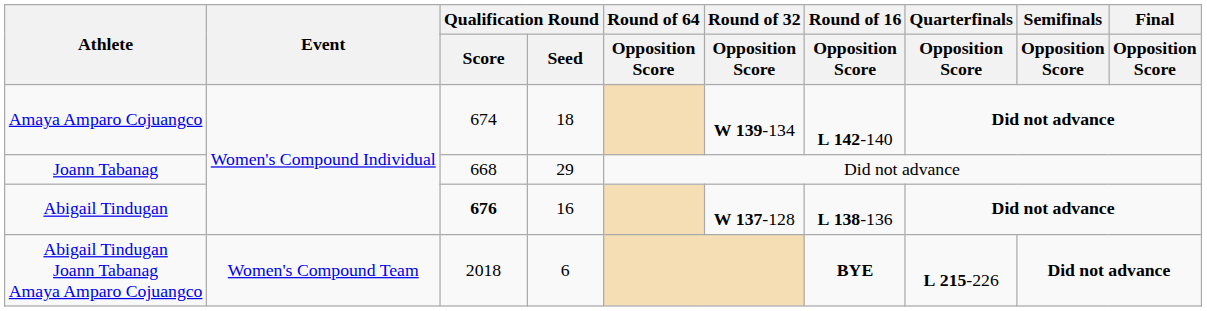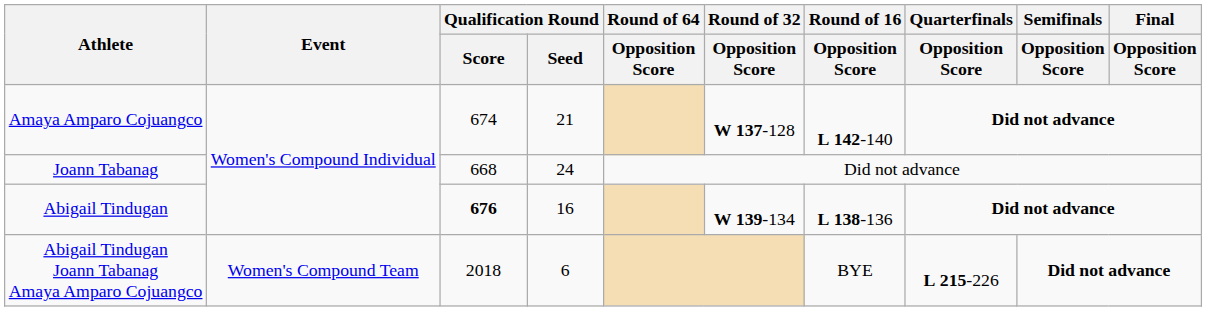 <table class="wikitable" style="font-size:90%; text-align:center">
 <tr>
 <th rowspan="2">Athlete</th>
 <th rowspan="2">Event</th>
 <th colspan="2">Qualification Round</th>
 <th>Round of 64</th>
 <th>Round of 32</th>
 <th>Round of 16</th>
 <th>Quarterfinals</th>
 <th>Semifinals</th>
 <th>Final</th>
 </tr>
 <tr>
 <th>Score</th>
 <th>Seed</th>
 <th>Opposition<br>Score</th>
 <th>Opposition<br>Score</th>
 <th>Opposition<br>Score</th>
 <th>Opposition<br>Score</th>
 <th>Opposition<br>Score</th>
 <th>Opposition<br>Score</th>
 </tr>
 <tr>
 <td align=center><a href='#'>Amaya Amparo Cojuangco</a></td>
 <td rowspan=3 align=center><a href='#'>Women's Compound Individual</a></td>
 <td align=center>674</td>
-<td align=center>18</td>
+<td align=center>21</td>
 <td style="text-align:center; background:wheat;"></td>
-<td align=center><br><strong>W</strong> <strong>139</strong>-134</td>
+<td align=center><br> <strong>W</strong> <strong>137</strong>-128</td>
 <td align=center><br><br> <strong>L</strong> <strong>142</strong>-140</td>
 <td colspan=3 align=center><strong>Did not advance</strong></td>
 </tr>
 <tr>
 <td align=center><a href='#'>Joann Tabanag</a></td>
 <td align=center>668</td>
-<td align=center>29</td>
+<td align=center>24</td>
 <td align=center colspan="7">Did not advance</td>
 </tr>
 <tr>
 <td align=center><a href='#'>Abigail Tindugan</a></td>
 <td align=center><strong>676</strong></td>
 <td align=center>16</td>
 <td style="text-align:center; background:wheat;"></td>
-<td align=center><br> <strong>W</strong> <strong>137</strong>-128</td>
+<td align=center><br><strong>W</strong> <strong>139</strong>-134</td>
 <td align=center><br><strong>L</strong> <strong>138</strong>-136</td>
 <td colspan=3 align=center><strong>Did not advance</strong></td>
 </tr>
 <tr>
 <td align=center><a href='#'>Abigail Tindugan</a> <br> <a href='#'>Joann Tabanag</a> <br> <a href='#'>Amaya Amparo Cojuangco</a></td>
 <td align=center><a href='#'>Women's Compound Team</a></td>
 <td align=center>2018</td>
 <td align=center>6</td>
 <td colspan="2" style="text-align:center; background:wheat;"></td>
-<td align=center><strong>BYE</strong></td>
+<td align=center>BYE</td>
 <td align=center> <br> <strong>L</strong> <strong>215</strong>-226</td>
 <td colspan=2 align=center><strong>Did not advance</strong></td>
 </tr>
 </table>
